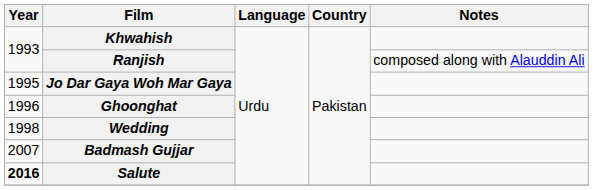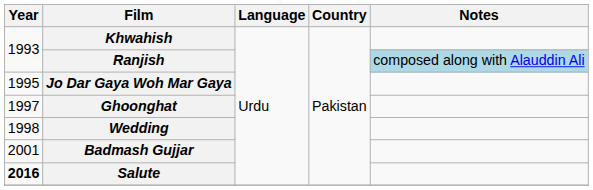 <table class="wikitable sortable">
 <tr>
 <th>Year</th>
 <th>Film</th>
 <th>Language</th>
 <th>Country</th>
 <th>Notes</th>
 </tr>
 <tr>
 <td rowspan=2>1993</td>
 <th><em>Khwahish</em></th>
 <td rowspan=7>Urdu</td>
 <td rowspan=7>Pakistan</td>
 <td></td>
 </tr>
 <tr>
 <th><em>Ranjish</em></th>
-<td>composed along with <a href='#'>Alauddin Ali</a></td>
+<td style="background: lightblue;">composed along with <a href='#'>Alauddin Ali</a></td>
 </tr>
 <tr>
 <td>1995</td>
 <th><em>Jo Dar Gaya Woh Mar Gaya</em></th>
 <td></td>
 </tr>
 <tr>
-<td>1996</td>
+<td>1997</td>
 <th><em>Ghoonghat</em></th>
 <td></td>
 </tr>
 <tr>
 <td>1998</td>
 <th><em>Wedding</em></th>
 <td></td>
 </tr>
 <tr>
-<td>2007</td>
+<td>2001</td>
 <th><em>Badmash Gujjar</em></th>
 <td></td>
 </tr>
 <tr>
 <td><strong>2016</strong></td>
 <th><em>Salute</em></th>
 <td></td>
 </tr>
 <tr>
 </tr>
 </table>
